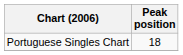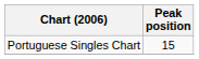 <table class="wikitable">
 <tr>
 <th>Chart (2006)</th>
 <th>Peak<br>position</th>
 </tr>
 <tr>
 <td>Portuguese Singles Chart</td>
-<td align="center">18</td>
+<td align="center">15</td>
 </tr>
 <tr>
 </tr>
 </table>
